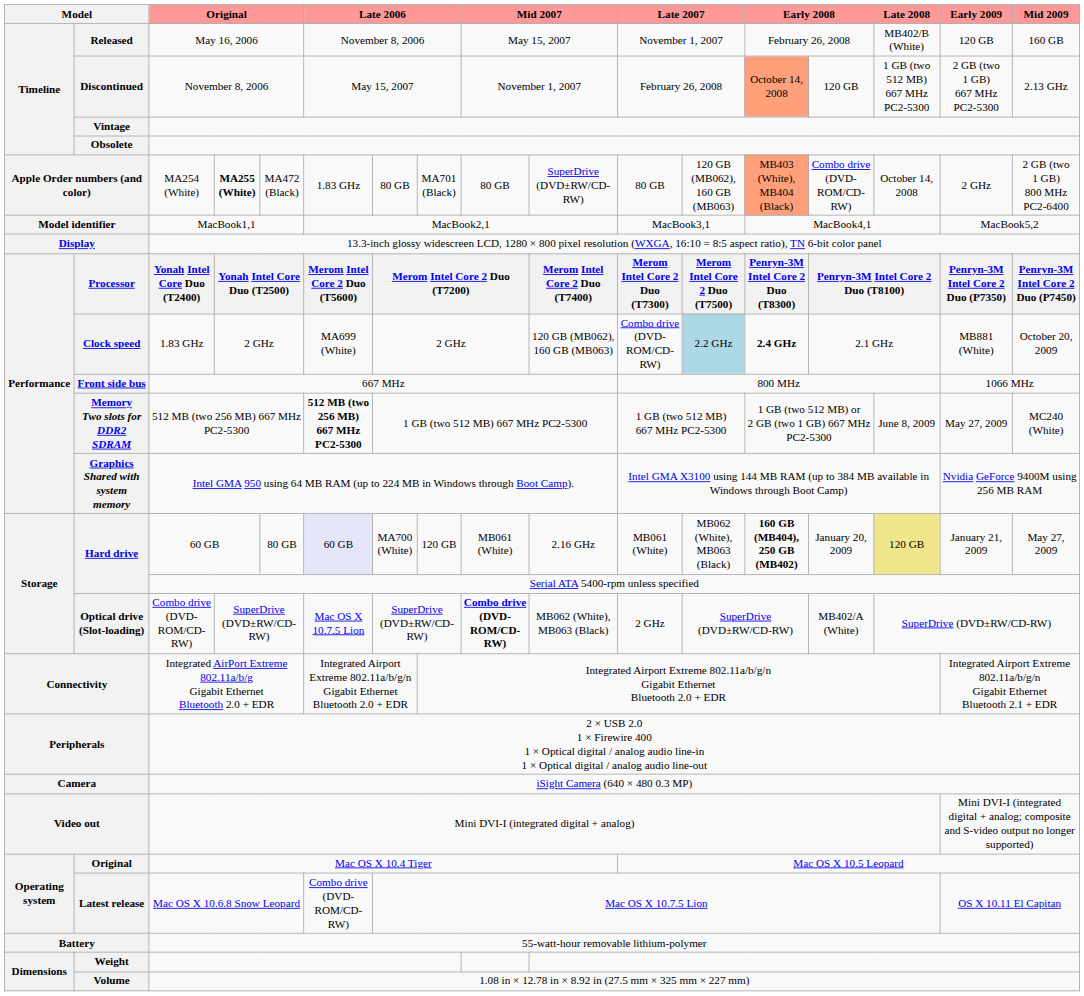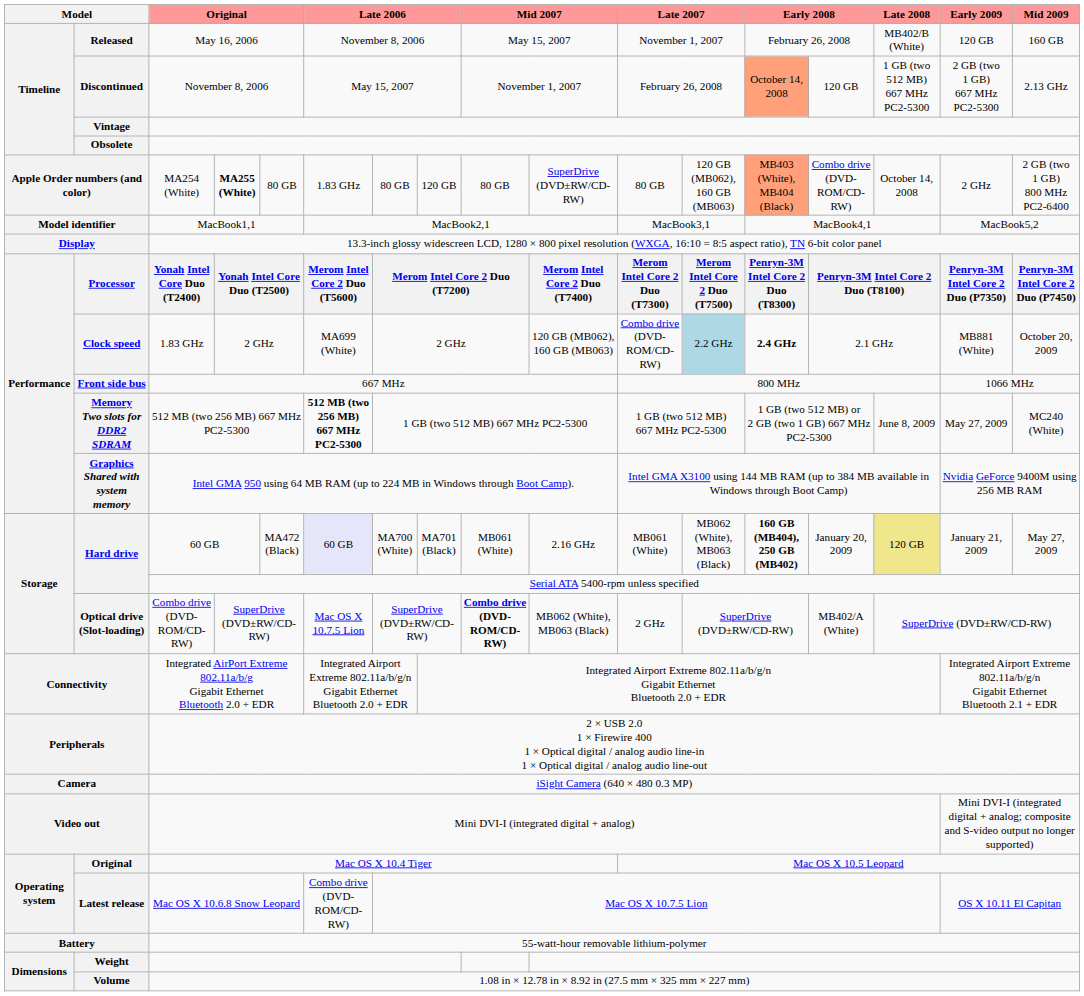 <table class="wikitable mw-collapsible" style="font-size:small; text-align:center">
 <tr>
 <th colspan=2>Model</th>
 <th colspan=3 style="background:#F99">Original</th>
 <th colspan=3 style="background:#F99">Late 2006</th>
 <th colspan=2 style="background:#F99">Mid 2007</th>
 <th colspan=2 style="background:#F99">Late 2007</th>
 <th colspan=2 style="background:#F99">Early 2008</th>
 <th style="background:#F99">Late 2008</th>
 <th style="background:#F99">Early 2009</th>
 <th style="background:#F99">Mid 2009</th>
 </tr>
 <tr>
 <th rowspan=4>Timeline</th>
 <th>Released</th>
 <td colspan=3>May 16, 2006</td>
 <td colspan=3>November 8, 2006</td>
 <td colspan=2>May 15, 2007</td>
 <td colspan=2>November 1, 2007</td>
 <td colspan=2>February 26, 2008</td>
 <td>MB402/B (White)</td>
 <td>120 GB </td>
 <td>160 GB </td>
 </tr>
 <tr>
 <th>Discontinued</th>
 <td colspan=3>November 8, 2006</td>
 <td colspan=3>May 15, 2007</td>
 <td colspan=2>November 1, 2007</td>
 <td colspan=2>February 26, 2008</td>
 <td style="background: lightsalmon;">October 14, 2008</td>
 <td>120 GB</td>
 <td>1 GB (two 512 MB) 667 MHz PC2-5300 </td>
 <td>2 GB (two 1 GB) 667 MHz PC2-5300 </td>
 <td>2.13 GHz</td>
 </tr>
 <tr>
 <th>Vintage</th>
 <td colspan=15></td>
 </tr>
 <tr>
 <th>Obsolete</th>
 <td colspan=15></td>
 </tr>
 <tr>
 <th colspan=2>Apple Order numbers (and color)</th>
 <td>MA254 (White)</td>
 <td><strong>MA255 (White)</strong></td>
-<td>MA472 (Black)</td>
+<td>80 GB </td>
 <td>1.83 GHz</td>
 <td>80 GB </td>
-<td>MA701 (Black)</td>
+<td>120 GB </td>
 <td>80 GB </td>
 <td><a href='#'>SuperDrive</a> (DVD±RW/CD-RW)</td>
 <td>80 GB </td>
 <td>120 GB (MB062), 160 GB (MB063) </td>
 <td style="background: lightsalmon;">MB403 (White), MB404 (Black)</td>
 <td><a href='#'>Combo drive</a> (DVD-ROM/CD-RW)</td>
 <td>October 14, 2008</td>
 <td>2 GHz</td>
 <td>2 GB (two 1 GB) 800 MHz PC2-6400 </td>
 </tr>
 <tr>
 <th colspan=2>Model identifier</th>
 <td colspan=3>MacBook1,1</td>
 <td colspan=5>MacBook2,1</td>
 <td colspan=2>MacBook3,1</td>
 <td colspan=3>MacBook4,1</td>
 <td colspan=2>MacBook5,2</td>
 </tr>
 <tr>
 <th colspan=2><a href='#'>Display</a></th>
 <td colspan=15>13.3-inch glossy widescreen LCD, 1280 × 800 pixel resolution (<a href='#'>WXGA</a>, 16:10 = 8:5 aspect ratio), <a href='#'>TN</a> 6-bit color panel</td>
 </tr>
 <tr>
 <th rowspan=5>Performance</th>
 <th><a href='#'>Processor</a></th>
 <th><a href='#'>Yonah</a> <a href='#'>Intel Core</a> Duo (T2400)</th>
 <th colspan=2><a href='#'>Yonah</a> <a href='#'>Intel Core</a> Duo (T2500)</th>
 <th><a href='#'>Merom</a> <a href='#'>Intel Core 2</a> Duo (T5600)</th>
 <th colspan=3><a href='#'>Merom</a> <a href='#'>Intel Core 2</a> Duo (T7200)</th>
 <th><a href='#'>Merom</a> <a href='#'>Intel Core 2</a> Duo (T7400)</th>
 <th><a href='#'>Merom</a> <a href='#'>Intel Core 2</a> Duo (T7300)</th>
 <th><a href='#'>Merom</a> <a href='#'>Intel Core 2</a> Duo (T7500)</th>
 <th><a href='#'>Penryn-3M</a> <a href='#'>Intel Core 2</a> Duo (T8300)</th>
 <th colspan=2><a href='#'>Penryn-3M</a> <a href='#'>Intel Core 2</a> Duo (T8100)</th>
 <th><a href='#'>Penryn-3M</a> <a href='#'>Intel Core 2</a> Duo (P7350)</th>
 <th><a href='#'>Penryn-3M</a> <a href='#'>Intel Core 2</a> Duo (P7450)</th>
 </tr>
 <tr>
 <th><a href='#'>Clock speed</a></th>
 <td>1.83 GHz</td>
 <td colspan=2>2 GHz</td>
 <td>MA699 (White)</td>
 <td colspan=3>2 GHz</td>
 <td>120 GB (MB062), 160 GB (MB063) </td>
 <td><a href='#'>Combo drive</a> (DVD-ROM/CD-RW)</td>
 <td style="background: lightblue;">2.2 GHz</td>
 <td><strong>2.4 GHz</strong></td>
 <td colspan=2>2.1 GHz</td>
 <td>MB881 (White)</td>
 <td>October 20, 2009</td>
 </tr>
 <tr>
 <th><a href='#'>Front side bus</a></th>
 <td colspan=8>667 MHz</td>
 <td colspan=5>800 MHz</td>
 <td colspan=2>1066 MHz</td>
 </tr>
 <tr>
 <th><a href='#'>Memory</a><br><em>Two slots for<br><a href='#'>DDR2 SDRAM</a></em></th>
 <td colspan=3>512 MB (two 256 MB) 667 MHz PC2-5300 </td>
 <td><strong>512 MB (two 256 MB) 667 MHz PC2-5300 </strong></td>
 <td colspan=4>1 GB (two 512 MB) 667 MHz PC2-5300 </td>
 <td colspan=2>1 GB (two 512 MB) 667 MHz PC2-5300  </td>
 <td colspan=2>1 GB (two 512 MB) or 2 GB (two 1 GB) 667 MHz PC2-5300 </td>
 <td>June 8, 2009</td>
 <td>May 27, 2009</td>
 <td>MC240 (White)</td>
 </tr>
 <tr>
 <th><a href='#'>Graphics</a><br><em>Shared with system memory</em></th>
 <td colspan=8><a href='#'>Intel GMA</a> <a href='#'>950</a> using 64 MB RAM (up to 224 MB in Windows through <a href='#'>Boot Camp</a>).</td>
 <td colspan=5><a href='#'>Intel GMA X3100</a> using 144 MB RAM (up to 384 MB available in Windows through Boot Camp)</td>
 <td colspan=2><a href='#'>Nvidia</a> <a href='#'>GeForce</a> 9400M using 256 MB RAM</td>
 </tr>
 <tr>
 <th rowspan=3>Storage</th>
 <th rowspan=2><a href='#'>Hard drive</a></th>
 <td colspan=2>60 GB </td>
-<td>80 GB </td>
+<td>MA472 (Black)</td>
 <td style="background: lavender;">60 GB </td>
 <td>MA700 (White)</td>
-<td>120 GB </td>
+<td>MA701 (Black)</td>
 <td>MB061 (White)</td>
 <td>2.16 GHz</td>
 <td>MB061 (White)</td>
 <td>MB062 (White), MB063 (Black)</td>
 <td><strong>160 GB (MB404), 250 GB (MB402)</strong></td>
 <td>January 20, 2009</td>
 <td style="background: khaki;">120 GB </td>
 <td>January 21, 2009</td>
 <td>May 27, 2009</td>
 </tr>
 <tr>
 <td colspan=15><a href='#'>Serial ATA</a> 5400-rpm unless specified</td>
 </tr>
 <tr>
 <th>Optical drive (Slot-loading)</th>
 <td><a href='#'>Combo drive</a> (DVD-ROM/CD-RW)</td>
 <td colspan=2><a href='#'>SuperDrive</a> (DVD±RW/CD-RW)</td>
 <td><a href='#'>Mac OS X 10.7.5 Lion</a> </td>
 <td colspan=2><a href='#'>SuperDrive</a> (DVD±RW/CD-RW)</td>
 <td><strong><a href='#'>Combo drive</a> (DVD-ROM/CD-RW)</strong></td>
 <td>MB062 (White), MB063 (Black)</td>
 <td>2 GHz</td>
 <td colspan=2><a href='#'>SuperDrive</a> (DVD±RW/CD-RW)</td>
 <td>MB402/A (White)</td>
 <td colspan=3><a href='#'>SuperDrive</a> (DVD±RW/CD-RW)</td>
 </tr>
 <tr>
 <th colspan=2>Connectivity</th>
 <td colspan=3>Integrated <a href='#'>AirPort Extreme</a> <a href='#'>802.11a/b/g</a><br>Gigabit Ethernet<br><a href='#'>Bluetooth</a> 2.0 + EDR</td>
 <td colspan=2>Integrated Airport Extreme 802.11a/b/g/n <br>Gigabit Ethernet<br>Bluetooth 2.0 + EDR</td>
 <td colspan=8>Integrated Airport Extreme 802.11a/b/g/n <br>Gigabit Ethernet<br>Bluetooth 2.0 + EDR</td>
 <td colspan=2>Integrated Airport Extreme 802.11a/b/g/n <br>Gigabit Ethernet<br>Bluetooth 2.1 + EDR</td>
 </tr>
 <tr>
 <th colspan=2>Peripherals</th>
 <td colspan=15>2 × USB 2.0<br>1 × Firewire 400<br>1 × Optical digital / analog audio line-in<br>1 × Optical digital / analog audio line-out</td>
 </tr>
 <tr>
 <th colspan=2>Camera</th>
 <td colspan=15><a href='#'>iSight Camera</a> (640 × 480 0.3 MP)</td>
 </tr>
 <tr>
 <th colspan=2>Video out</th>
 <td colspan=13>Mini DVI-I (integrated digital + analog)</td>
 <td colspan=2>Mini DVI-I (integrated digital + analog; composite and S-video output no longer supported)</td>
 </tr>
 <tr>
 <th rowspan=2>Operating system</th>
 <th>Original</th>
 <td colspan=8><a href='#'>Mac OS X 10.4 Tiger</a></td>
 <td colspan=7><a href='#'>Mac OS X 10.5 Leopard</a></td>
 </tr>
 <tr>
 <th>Latest release</th>
 <td colspan=3><a href='#'>Mac OS X 10.6.8 Snow Leopard</a> </td>
 <td><a href='#'>Combo drive</a> (DVD-ROM/CD-RW)</td>
 <td colspan=9><a href='#'>Mac OS X 10.7.5 Lion</a> </td>
 <td colspan=2><a href='#'>OS X 10.11 El Capitan</a></td>
 </tr>
 <tr>
 <th colspan=2>Battery</th>
 <td colspan=15>55-watt-hour removable lithium-polymer</td>
 </tr>
 <tr>
 <th rowspan=2>Dimensions</th>
 <th>Weight</th>
 <td colspan=6></td>
 <td></td>
 <td colspan=9></td>
 </tr>
 <tr>
 <th>Volume</th>
 <td colspan=15>1.08 in × 12.78 in × 8.92 in (27.5 mm × 325 mm × 227 mm)</td>
 </tr>
 </table>
